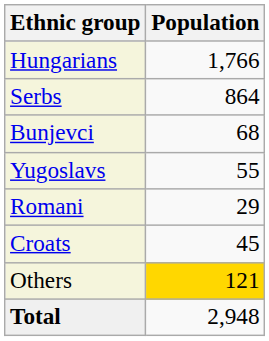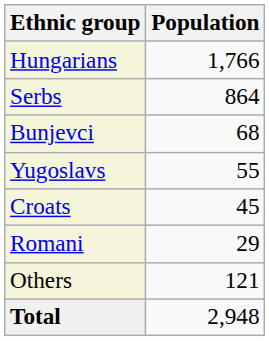 <table class="wikitable">
 <tr>
 <th>Ethnic group</th>
 <th>Population</th>
 </tr>
 <tr>
 <td style="background:#F5F5DC;"><a href='#'>Hungarians</a></td>
 <td align="right">1,766</td>
 </tr>
 <tr>
 <td style="background:#F5F5DC;"><a href='#'>Serbs</a></td>
 <td align="right">864</td>
 </tr>
 <tr>
 <td style="background:#F5F5DC;"><a href='#'>Bunjevci</a></td>
 <td align="right">68</td>
 </tr>
 <tr>
 <td style="background:#F5F5DC;"><a href='#'>Yugoslavs</a></td>
 <td align="right">55</td>
 </tr>
 <tr>
+<td style="background:#F5F5DC;"><a href='#'>Croats</a></td>
+<td align="right">45</td>
+</tr>
+<tr>
 <td style="background:#F5F5DC;"><a href='#'>Romani</a></td>
 <td align="right">29</td>
 </tr>
 <tr>
-<td style="background:#F5F5DC;"><a href='#'>Croats</a></td>
-<td align="right">45</td>
-</tr>
-<tr>
 <td style="background:#F5F5DC;">Others</td>
-<td align="right" style="background: gold;">121</td>
+<td align="right">121</td>
 </tr>
 <tr>
 <td style="background:#F0F0F0;"><strong>Total</strong></td>
 <td align="right">2,948</td>
 </tr>
 </table>
